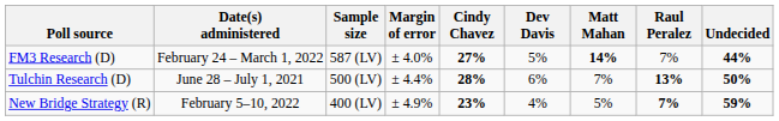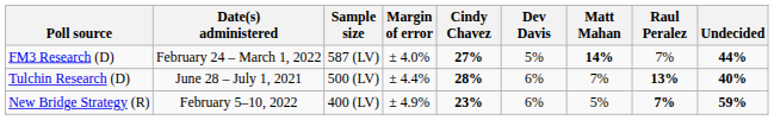 <table class="wikitable" style="font-size:90%;text-align:center;">
 <tr valign=bottom>
 <th>Poll source</th>
 <th>Date(s)<br>administered</th>
 <th>Sample<br>size</th>
 <th>Margin<br>of error</th>
 <th style="width:60px;">Cindy<br>Chavez</th>
 <th style="width:60px;">Dev<br>Davis</th>
 <th style="width:60px;">Matt<br>Mahan</th>
 <th style="width:60px;">Raul<br>Peralez</th>
 <th>Undecided</th>
 </tr>
 <tr>
 <td style="text-align:left;"><a href='#'>FM3 Research</a> (D)</td>
 <td>February 24 – March 1, 2022</td>
 <td>587 (LV)</td>
 <td>± 4.0%</td>
 <td><strong>27%</strong></td>
 <td>5%</td>
 <td><strong>14%</strong></td>
 <td>7%</td>
 <td><strong>44%</strong></td>
 </tr>
 <tr>
 <td style="text-align:left;"><a href='#'>Tulchin Research</a> (D)</td>
 <td>June 28 – July 1, 2021</td>
 <td>500 (LV)</td>
 <td>± 4.4%</td>
 <td><strong>28%</strong></td>
 <td>6%</td>
 <td>7%</td>
 <td><strong>13%</strong></td>
-<td><strong>50%</strong></td>
+<td><strong>40%</strong></td>
 </tr>
 <tr>
 <td style="text-align:left;"><a href='#'>New Bridge Strategy</a> (R)</td>
 <td>February 5–10, 2022</td>
 <td>400 (LV)</td>
 <td>± 4.9%</td>
 <td><strong>23%</strong></td>
-<td>4%</td>
+<td>6%</td>
 <td>5%</td>
 <td><strong>7%</strong></td>
 <td><strong>59%</strong></td>
 </tr>
 </table>
